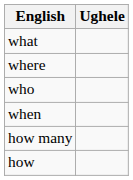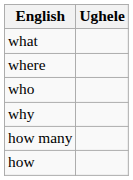 <table class="wikitable">
 <tr>
 <th>English</th>
 <th>Ughele</th>
 </tr>
 <tr>
 <td>what</td>
 <td></td>
 </tr>
 <tr>
 <td>where</td>
 <td></td>
 </tr>
 <tr>
 <td>who</td>
 <td></td>
 </tr>
 <tr>
-<td>when</td>
+<td>why</td>
 <td></td>
 </tr>
 <tr>
 <td>how many</td>
 <td></td>
 </tr>
 <tr>
 <td>how</td>
 <td></td>
 </tr>
 </table>
